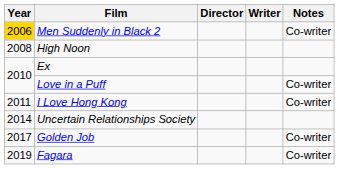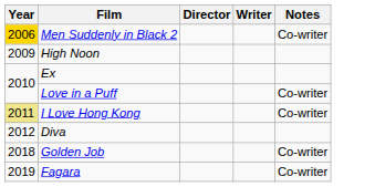 <table class="wikitable">
 <tr>
 <th>Year</th>
 <th>Film</th>
 <th>Director</th>
 <th>Writer</th>
 <th>Notes</th>
 </tr>
 <tr>
 <td style="background: gold;">2006</td>
 <td><em><a href='#'>Men Suddenly in Black 2</a></em></td>
 <td></td>
 <td></td>
 <td>Co-writer</td>
 </tr>
 <tr>
-<td>2008</td>
+<td>2009</td>
 <td><em>High Noon</em></td>
 <td></td>
 <td></td>
 <td></td>
 </tr>
 <tr>
 <td rowspan="2">2010</td>
 <td><em>Ex</em></td>
 <td></td>
 <td></td>
 <td></td>
 </tr>
 <tr>
 <td><a href='#'><em>Love in a Puff</em></a></td>
 <td></td>
 <td></td>
 <td>Co-writer</td>
 </tr>
 <tr>
-<td>2011</td>
+<td style="background: khaki;">2011</td>
 <td><em><a href='#'>I Love Hong Kong</a></em></td>
 <td></td>
 <td></td>
 <td>Co-writer</td>
 </tr>
 <tr>
-<td>2014</td>
-<td><em>Uncertain Relationships Society</em></td>
+<td>2012</td>
+<td><em>Diva</em></td>
 <td></td>
 <td></td>
 <td></td>
 </tr>
 <tr>
-<td>2017</td>
+<td>2018</td>
 <td><em><a href='#'>Golden Job</a></em></td>
 <td></td>
 <td></td>
 <td>Co-writer</td>
 </tr>
 <tr>
 <td>2019</td>
 <td><a href='#'><em>Fagara</em></a></td>
 <td></td>
 <td></td>
 <td>Co-writer</td>
 </tr>
 </table>
